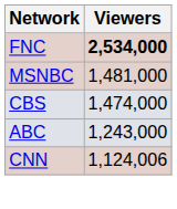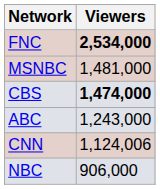 <table class="wikitable">
 <tr>
 <th>Network</th>
 <th>Viewers</th>
 </tr>
 <tr style="background:#e5d1cb;">
 <td><a href='#'>FNC</a></td>
 <td><strong>2,534,000</strong></td>
 </tr>
 <tr style="background:#e5d1cb;">
 <td><a href='#'>MSNBC</a></td>
 <td>1,481,000</td>
 </tr>
 <tr style="background:#dfe2e9;">
 <td><a href='#'>CBS</a></td>
-<td>1,474,000</td>
+<td><strong>1,474,000</strong></td>
 </tr>
 <tr style="background:#dfe2e9;">
 <td><a href='#'>ABC</a></td>
 <td>1,243,000</td>
 </tr>
 <tr style="background:#e5d1cb;">
 <td><a href='#'>CNN</a></td>
 <td>1,124,006</td>
 </tr>
+<tr style="background:#dfe2e9;">
+<td><a href='#'>NBC</a></td>
+<td>906,000</td>
+</tr>
 </table>
